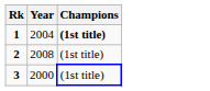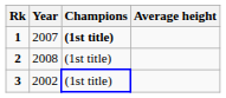 <table class="wikitable" style="text-align: center; font-size: 90%; margin-left: 1em;">
 <tr>
 <th>Rk</th>
 <th>Year</th>
 <th>Champions</th>
+<th>Average height</th>
 </tr>
 <tr>
 <td><strong>1</strong></td>
-<td>2004</td>
+<td>2007</td>
 <td style="text-align: left;"><strong> (1st title)</strong></td>
+<td style="text-align: left;"><strong></strong></td>
 </tr>
 <tr>
 <td><strong>2</strong></td>
 <td>2008</td>
 <td style="text-align: left;"> (1st title)</td>
+<td style="text-align: left;"><strong></strong></td>
 </tr>
 <tr>
 <td><strong>3</strong></td>
-<td>2000</td>
+<td>2002</td>
 <td style="border: 2px solid blue; text-align: left;"> (1st title)</td>
+<td style="text-align: left;"><strong></strong></td>
 </tr>
 </table>
